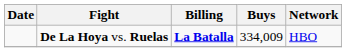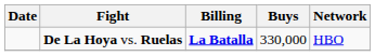 <table class="wikitable">
 <tr>
 <th>Date</th>
 <th>Fight</th>
 <th>Billing</th>
 <th>Buys</th>
 <th>Network</th>
 </tr>
 <tr>
 <td></td>
 <td><strong>De La Hoya</strong> vs. <strong>Ruelas</strong></td>
 <td><strong><a href='#'>La Batalla</a></strong></td>
-<td>334,009</td>
+<td>330,000</td>
 <td><a href='#'>HBO</a></td>
 </tr>
 <tr>
 </tr>
 </table>
